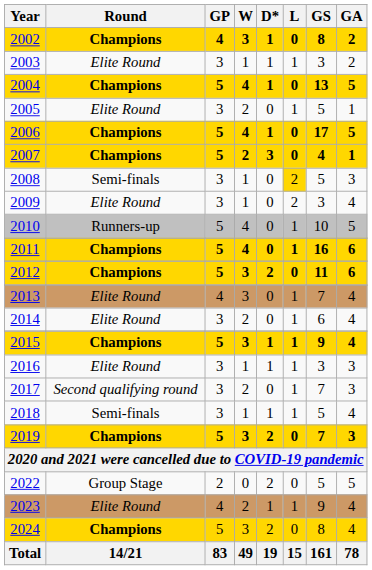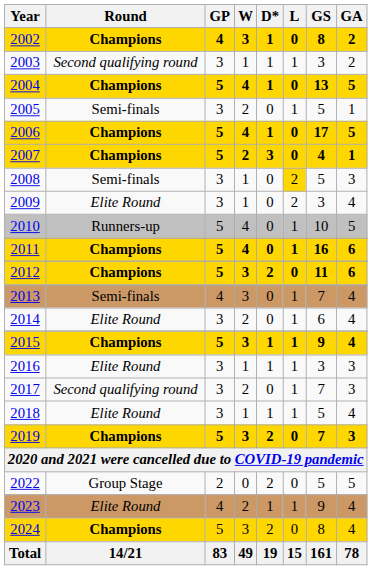 <table class="wikitable" style="text-align: center;">
 <tr>
 <th>Year</th>
 <th>Round</th>
 <th>GP</th>
 <th>W</th>
 <th>D*</th>
 <th>L</th>
 <th>GS</th>
 <th>GA</th>
 </tr>
 <tr bgcolor=gold>
 <td> <a href='#'>2002</a></td>
 <td><strong>Champions</strong></td>
 <td><strong>4</strong></td>
 <td><strong>3</strong></td>
 <td><strong>1</strong></td>
 <td><strong>0</strong></td>
 <td><strong>8</strong></td>
 <td><strong>2</strong></td>
 </tr>
 <tr>
 <td> <a href='#'>2003</a></td>
-<td><em>Elite Round</em></td>
+<td><em>Second qualifying round</em></td>
 <td>3</td>
 <td>1</td>
 <td>1</td>
 <td>1</td>
 <td>3</td>
 <td>2</td>
 </tr>
 <tr bgcolor=gold>
 <td> <a href='#'>2004</a></td>
 <td><strong>Champions</strong></td>
 <td><strong>5</strong></td>
 <td><strong>4</strong></td>
 <td><strong>1</strong></td>
 <td><strong>0</strong></td>
 <td><strong>13</strong></td>
 <td><strong>5</strong></td>
 </tr>
 <tr>
 <td> <a href='#'>2005</a></td>
-<td><em>Elite Round</em></td>
+<td>Semi-finals</td>
 <td>3</td>
 <td>2</td>
 <td>0</td>
 <td>1</td>
 <td>5</td>
 <td>1</td>
 </tr>
 <tr bgcolor=gold>
 <td> <a href='#'>2006</a></td>
 <td><strong>Champions</strong></td>
 <td><strong>5</strong></td>
 <td><strong>4</strong></td>
 <td><strong>1</strong></td>
 <td><strong>0</strong></td>
 <td><strong>17</strong></td>
 <td><strong>5</strong></td>
 </tr>
 <tr bgcolor=gold>
 <td> <a href='#'>2007</a></td>
 <td><strong>Champions</strong></td>
 <td><strong>5</strong></td>
 <td><strong>2</strong></td>
 <td><strong>3</strong></td>
 <td><strong>0</strong></td>
 <td><strong>4</strong></td>
 <td><strong>1</strong></td>
 </tr>
 <tr>
 <td> <a href='#'>2008</a></td>
 <td>Semi-finals</td>
 <td>3</td>
 <td>1</td>
 <td>0</td>
 <td style="background: gold;">2</td>
 <td>5</td>
 <td>3</td>
 </tr>
 <tr>
 <td> <a href='#'>2009</a></td>
 <td><em>Elite Round</em></td>
 <td>3</td>
 <td>1</td>
 <td>0</td>
 <td>2</td>
 <td>3</td>
 <td>4</td>
 </tr>
 <tr bgcolor=silver>
 <td> <a href='#'>2010</a></td>
 <td>Runners-up</td>
 <td>5</td>
 <td>4</td>
 <td>0</td>
 <td>1</td>
 <td>10</td>
 <td>5</td>
 </tr>
 <tr>
 </tr>
 <tr bgcolor=gold>
 <td> <a href='#'>2011</a></td>
 <td><strong>Champions</strong></td>
 <td><strong>5</strong></td>
 <td><strong>4</strong></td>
 <td><strong>0</strong></td>
 <td><strong>1</strong></td>
 <td><strong>16</strong></td>
 <td><strong>6</strong></td>
 </tr>
 <tr>
 </tr>
 <tr bgcolor=gold>
 <td> <a href='#'>2012</a></td>
 <td><strong>Champions</strong></td>
 <td><strong>5</strong></td>
 <td><strong>3</strong></td>
 <td><strong>2</strong></td>
 <td><strong>0</strong></td>
 <td><strong>11</strong></td>
 <td><strong>6</strong></td>
 </tr>
 <tr>
 </tr>
 <tr bgcolor=cc9966>
 <td> <a href='#'>2013</a></td>
-<td><em>Elite Round</em></td>
+<td>Semi-finals</td>
 <td>4</td>
 <td>3</td>
 <td>0</td>
 <td>1</td>
 <td>7</td>
 <td>4</td>
 </tr>
 <tr>
 <td> <a href='#'>2014</a></td>
 <td><em>Elite Round</em></td>
 <td>3</td>
 <td>2</td>
 <td>0</td>
 <td>1</td>
 <td>6</td>
 <td>4</td>
 </tr>
 <tr>
 </tr>
 <tr bgcolor=gold>
 <td> <a href='#'>2015</a></td>
 <td><strong>Champions</strong></td>
 <td><strong>5</strong></td>
 <td><strong>3</strong></td>
 <td><strong>1</strong></td>
 <td><strong>1</strong></td>
 <td><strong>9</strong></td>
 <td><strong>4</strong></td>
 </tr>
 <tr>
 <td> <a href='#'>2016</a></td>
 <td><em>Elite Round</em></td>
 <td>3</td>
 <td>1</td>
 <td>1</td>
 <td>1</td>
 <td>3</td>
 <td>3</td>
 </tr>
 <tr>
 <td> <a href='#'>2017</a></td>
 <td><em>Second qualifying round</em></td>
 <td>3</td>
 <td>2</td>
 <td>0</td>
 <td>1</td>
 <td>7</td>
 <td>3</td>
 </tr>
 <tr>
 <td> <a href='#'>2018</a></td>
-<td>Semi-finals</td>
+<td><em>Elite Round</em></td>
 <td>3</td>
 <td>1</td>
 <td>1</td>
 <td>1</td>
 <td>5</td>
 <td>4</td>
 </tr>
 <tr bgcolor=gold>
 <td> <a href='#'>2019</a></td>
 <td><strong>Champions</strong></td>
 <td><strong>5</strong></td>
 <td><strong>3</strong></td>
 <td><strong>2</strong></td>
 <td><strong>0</strong></td>
 <td><strong>7</strong></td>
 <td><strong>3</strong></td>
 </tr>
 <tr>
 <th colspan=8><em>2020 and 2021 were cancelled due to <a href='#'>COVID-19 pandemic</a></em></th>
 </tr>
 <tr>
 <td> <a href='#'>2022</a></td>
 <td>Group Stage</td>
 <td>2</td>
 <td>0</td>
 <td>2</td>
 <td>0</td>
 <td>5</td>
 <td>5</td>
 </tr>
 <tr bgcolor=cc9966>
 <td> <a href='#'>2023</a></td>
 <td><em>Elite Round</em></td>
 <td>4</td>
 <td>2</td>
 <td>1</td>
 <td>1</td>
 <td>9</td>
 <td>4</td>
 </tr>
 <tr bgcolor=gold>
 <td> <a href='#'>2024</a></td>
 <td><strong>Champions</strong></td>
 <td>5</td>
 <td>3</td>
 <td>2</td>
 <td>0</td>
 <td>8</td>
 <td>4</td>
 </tr>
 <tr>
 <th><strong>Total</strong></th>
 <th><strong>14/21</strong></th>
 <th><strong>83</strong></th>
 <th><strong>49</strong></th>
 <th><strong>19</strong></th>
 <th><strong>15</strong></th>
 <th><strong>161</strong></th>
 <th><strong>78</strong></th>
 </tr>
 </table>
